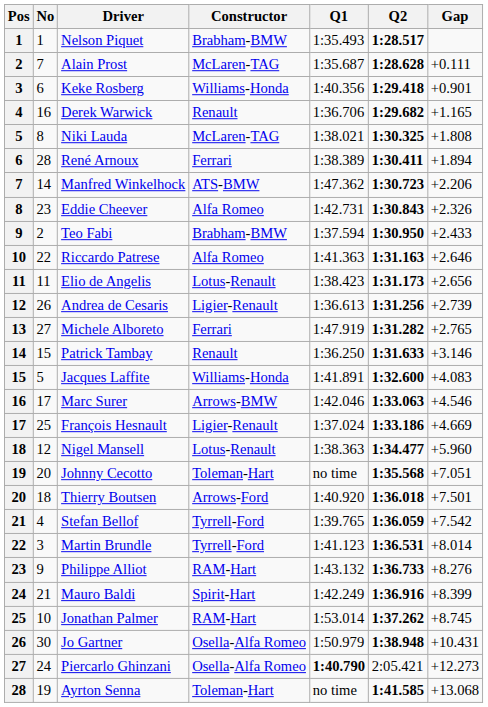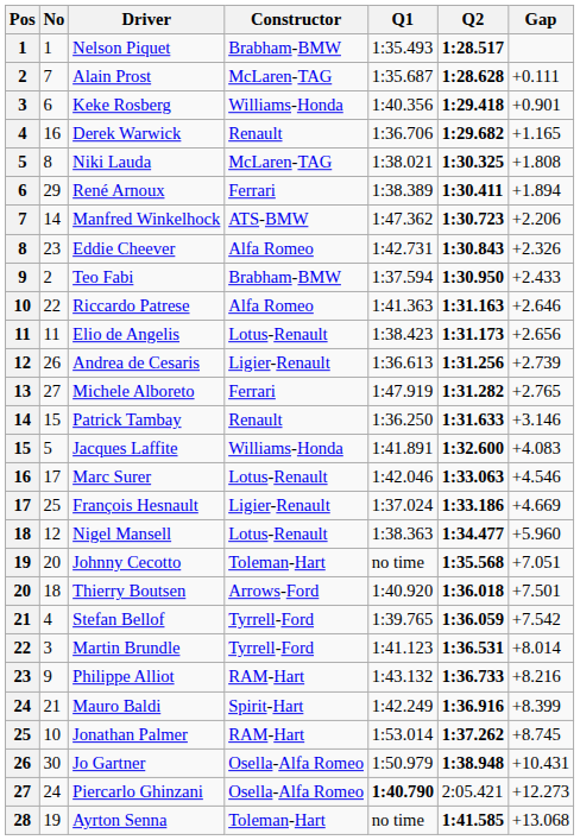 <table class="wikitable sortable" style="font-size: 95%;">
 <tr>
 <th>Pos</th>
 <th>No</th>
 <th>Driver</th>
 <th>Constructor</th>
 <th>Q1</th>
 <th>Q2</th>
 <th>Gap</th>
 </tr>
 <tr>
 <th>1</th>
 <td>1</td>
 <td> <a href='#'>Nelson Piquet</a></td>
 <td><a href='#'>Brabham</a>-<a href='#'>BMW</a></td>
 <td>1:35.493</td>
 <td><strong>1:28.517</strong></td>
 <td></td>
 </tr>
 <tr>
 <th>2</th>
 <td>7</td>
 <td> <a href='#'>Alain Prost</a></td>
 <td><a href='#'>McLaren</a>-<a href='#'>TAG</a></td>
 <td>1:35.687</td>
 <td><strong>1:28.628</strong></td>
 <td>+0.111</td>
 </tr>
 <tr>
 <th>3</th>
 <td>6</td>
 <td> <a href='#'>Keke Rosberg</a></td>
 <td><a href='#'>Williams</a>-<a href='#'>Honda</a></td>
 <td>1:40.356</td>
 <td><strong>1:29.418</strong></td>
 <td>+0.901</td>
 </tr>
 <tr>
 <th>4</th>
 <td>16</td>
 <td> <a href='#'>Derek Warwick</a></td>
 <td><a href='#'>Renault</a></td>
 <td>1:36.706</td>
 <td><strong>1:29.682</strong></td>
 <td>+1.165</td>
 </tr>
 <tr>
 <th>5</th>
 <td>8</td>
 <td> <a href='#'>Niki Lauda</a></td>
 <td><a href='#'>McLaren</a>-<a href='#'>TAG</a></td>
 <td>1:38.021</td>
 <td><strong>1:30.325</strong></td>
 <td>+1.808</td>
 </tr>
 <tr>
 <th>6</th>
-<td>28</td>
+<td>29</td>
 <td> <a href='#'>René Arnoux</a></td>
 <td><a href='#'>Ferrari</a></td>
 <td>1:38.389</td>
 <td><strong>1:30.411</strong></td>
 <td>+1.894</td>
 </tr>
 <tr>
 <th>7</th>
 <td>14</td>
 <td> <a href='#'>Manfred Winkelhock</a></td>
 <td><a href='#'>ATS</a>-<a href='#'>BMW</a></td>
 <td>1:47.362</td>
 <td><strong>1:30.723</strong></td>
 <td>+2.206</td>
 </tr>
 <tr>
 <th>8</th>
 <td>23</td>
 <td> <a href='#'>Eddie Cheever</a></td>
 <td><a href='#'>Alfa Romeo</a></td>
 <td>1:42.731</td>
 <td><strong>1:30.843</strong></td>
 <td>+2.326</td>
 </tr>
 <tr>
 <th>9</th>
 <td>2</td>
 <td> <a href='#'>Teo Fabi</a></td>
 <td><a href='#'>Brabham</a>-<a href='#'>BMW</a></td>
 <td>1:37.594</td>
 <td><strong>1:30.950</strong></td>
 <td>+2.433</td>
 </tr>
 <tr>
 <th>10</th>
 <td>22</td>
 <td> <a href='#'>Riccardo Patrese</a></td>
 <td><a href='#'>Alfa Romeo</a></td>
 <td>1:41.363</td>
 <td><strong>1:31.163</strong></td>
 <td>+2.646</td>
 </tr>
 <tr>
 <th>11</th>
 <td>11</td>
 <td> <a href='#'>Elio de Angelis</a></td>
 <td><a href='#'>Lotus</a>-<a href='#'>Renault</a></td>
 <td>1:38.423</td>
 <td><strong>1:31.173</strong></td>
 <td>+2.656</td>
 </tr>
 <tr>
 <th>12</th>
 <td>26</td>
 <td> <a href='#'>Andrea de Cesaris</a></td>
 <td><a href='#'>Ligier</a>-<a href='#'>Renault</a></td>
 <td>1:36.613</td>
 <td><strong>1:31.256</strong></td>
 <td>+2.739</td>
 </tr>
 <tr>
 <th>13</th>
 <td>27</td>
 <td> <a href='#'>Michele Alboreto</a></td>
 <td><a href='#'>Ferrari</a></td>
 <td>1:47.919</td>
 <td><strong>1:31.282</strong></td>
 <td>+2.765</td>
 </tr>
 <tr>
 <th>14</th>
 <td>15</td>
 <td> <a href='#'>Patrick Tambay</a></td>
 <td><a href='#'>Renault</a></td>
 <td>1:36.250</td>
 <td><strong>1:31.633</strong></td>
 <td>+3.146</td>
 </tr>
 <tr>
 <th>15</th>
 <td>5</td>
 <td> <a href='#'>Jacques Laffite</a></td>
 <td><a href='#'>Williams</a>-<a href='#'>Honda</a></td>
 <td>1:41.891</td>
 <td><strong>1:32.600</strong></td>
 <td>+4.083</td>
 </tr>
 <tr>
 <th>16</th>
 <td>17</td>
 <td> <a href='#'>Marc Surer</a></td>
-<td><a href='#'>Arrows</a>-<a href='#'>BMW</a></td>
+<td><a href='#'>Lotus</a>-<a href='#'>Renault</a></td>
 <td>1:42.046</td>
 <td><strong>1:33.063</strong></td>
 <td>+4.546</td>
 </tr>
 <tr>
 <th>17</th>
 <td>25</td>
 <td> <a href='#'>François Hesnault</a></td>
 <td><a href='#'>Ligier</a>-<a href='#'>Renault</a></td>
 <td>1:37.024</td>
 <td><strong>1:33.186</strong></td>
 <td>+4.669</td>
 </tr>
 <tr>
 <th>18</th>
 <td>12</td>
 <td> <a href='#'>Nigel Mansell</a></td>
 <td><a href='#'>Lotus</a>-<a href='#'>Renault</a></td>
 <td>1:38.363</td>
 <td><strong>1:34.477</strong></td>
 <td>+5.960</td>
 </tr>
 <tr>
 <th>19</th>
 <td>20</td>
 <td> <a href='#'>Johnny Cecotto</a></td>
 <td><a href='#'>Toleman</a>-<a href='#'>Hart</a></td>
 <td>no time</td>
 <td><strong>1:35.568</strong></td>
 <td>+7.051</td>
 </tr>
 <tr>
 <th>20</th>
 <td>18</td>
 <td> <a href='#'>Thierry Boutsen</a></td>
 <td><a href='#'>Arrows</a>-<a href='#'>Ford</a></td>
 <td>1:40.920</td>
 <td><strong>1:36.018</strong></td>
 <td>+7.501</td>
 </tr>
 <tr>
 <th>21</th>
 <td>4</td>
 <td> <a href='#'>Stefan Bellof</a></td>
 <td><a href='#'>Tyrrell</a>-<a href='#'>Ford</a></td>
 <td>1:39.765</td>
 <td><strong>1:36.059</strong></td>
 <td>+7.542</td>
 </tr>
 <tr>
 <th>22</th>
 <td>3</td>
 <td> <a href='#'>Martin Brundle</a></td>
 <td><a href='#'>Tyrrell</a>-<a href='#'>Ford</a></td>
 <td>1:41.123</td>
 <td><strong>1:36.531</strong></td>
 <td>+8.014</td>
 </tr>
 <tr>
 <th>23</th>
 <td>9</td>
 <td> <a href='#'>Philippe Alliot</a></td>
 <td><a href='#'>RAM</a>-<a href='#'>Hart</a></td>
 <td>1:43.132</td>
 <td><strong>1:36.733</strong></td>
-<td>+8.276</td>
+<td>+8.216</td>
 </tr>
 <tr>
 <th>24</th>
 <td>21</td>
 <td> <a href='#'>Mauro Baldi</a></td>
 <td><a href='#'>Spirit</a>-<a href='#'>Hart</a></td>
 <td>1:42.249</td>
 <td><strong>1:36.916</strong></td>
 <td>+8.399</td>
 </tr>
 <tr>
 <th>25</th>
 <td>10</td>
 <td> <a href='#'>Jonathan Palmer</a></td>
 <td><a href='#'>RAM</a>-<a href='#'>Hart</a></td>
 <td>1:53.014</td>
 <td><strong>1:37.262</strong></td>
 <td>+8.745</td>
 </tr>
 <tr>
 <th>26</th>
 <td>30</td>
 <td> <a href='#'>Jo Gartner</a></td>
 <td><a href='#'>Osella</a>-<a href='#'>Alfa Romeo</a></td>
 <td>1:50.979</td>
 <td><strong>1:38.948</strong></td>
 <td>+10.431</td>
 </tr>
 <tr>
 <th>27</th>
 <td>24</td>
 <td> <a href='#'>Piercarlo Ghinzani</a></td>
 <td><a href='#'>Osella</a>-<a href='#'>Alfa Romeo</a></td>
 <td><strong>1:40.790</strong></td>
 <td>2:05.421</td>
 <td>+12.273</td>
 </tr>
 <tr>
 <th>28</th>
 <td>19</td>
 <td> <a href='#'>Ayrton Senna</a></td>
 <td><a href='#'>Toleman</a>-<a href='#'>Hart</a></td>
 <td>no time</td>
 <td><strong>1:41.585</strong></td>
 <td>+13.068</td>
 </tr>
 </table>
